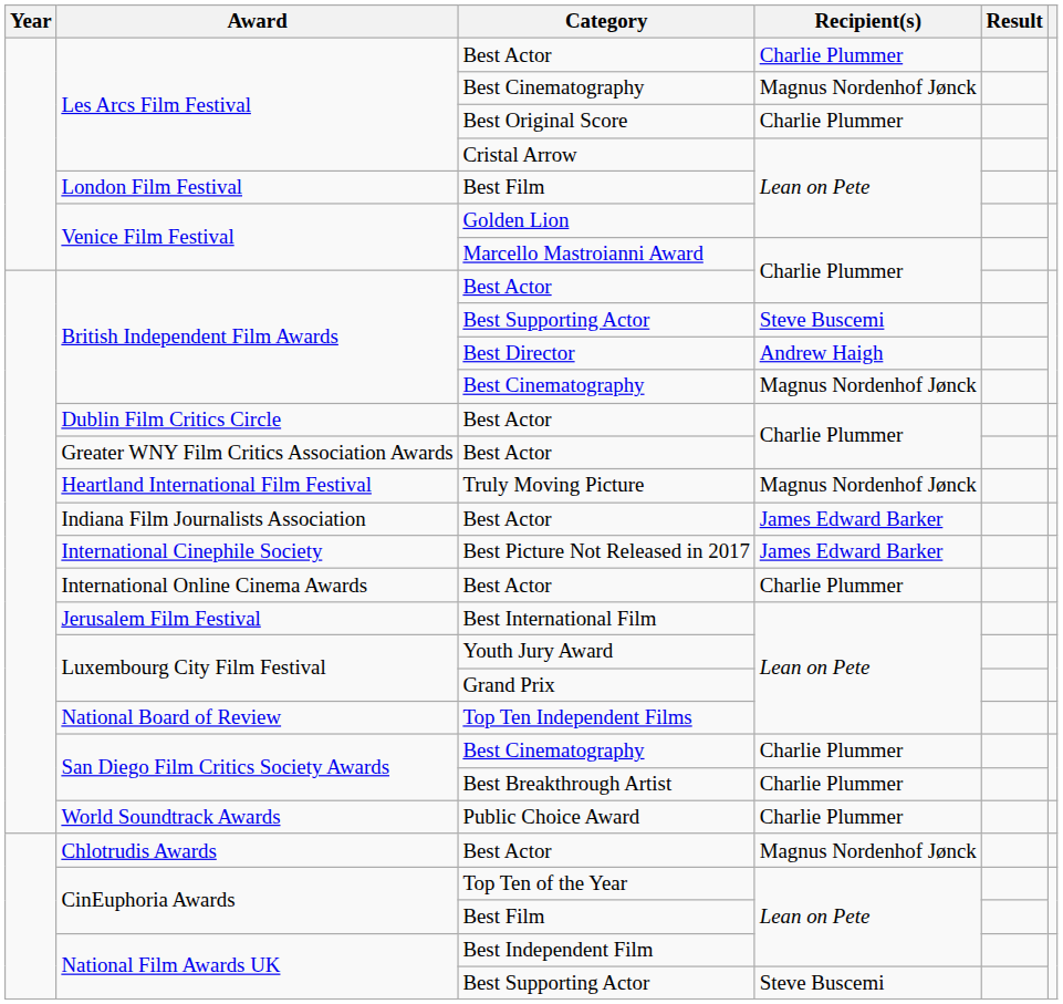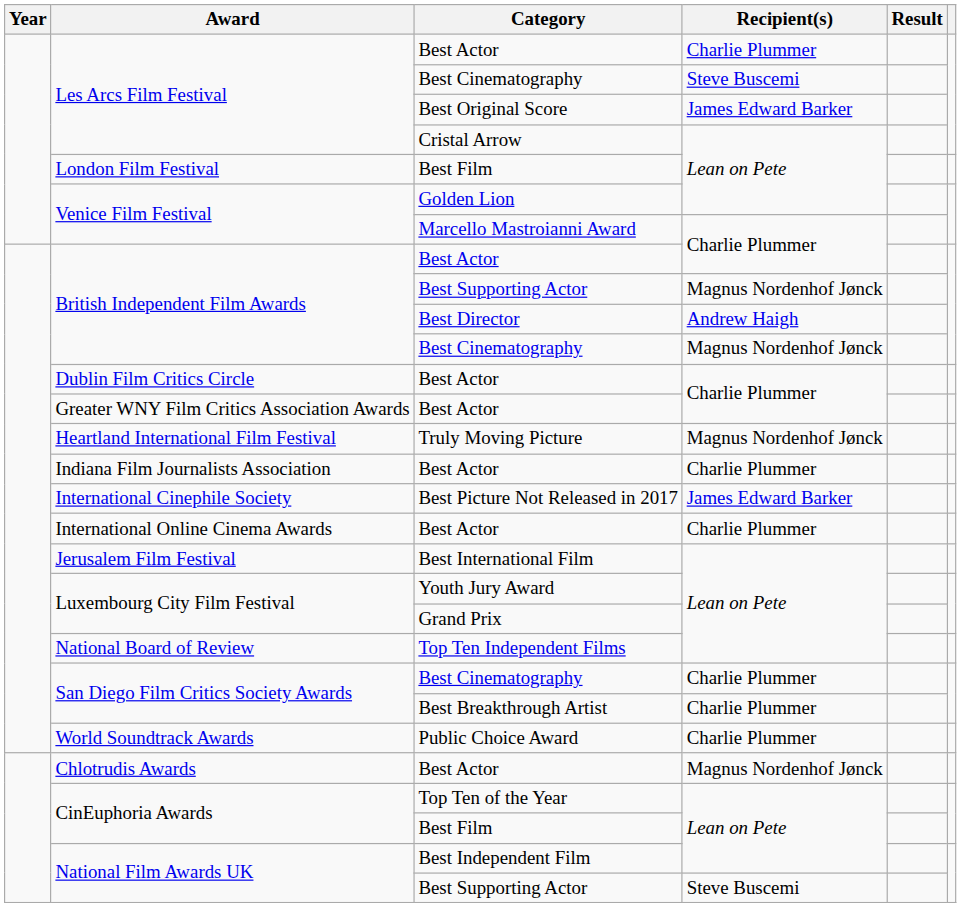 <table class="wikitable plainrowheaders sortable">
 <tr>
 <th scope="col">Year</th>
 <th scope="col">Award</th>
 <th scope="col">Category</th>
 <th scope="col">Recipient(s)</th>
 <th scope="col">Result</th>
 <th scope="col" class="unsortable"></th>
 </tr>
 <tr>
 <td rowspan="7"></td>
 <td rowspan="4"><a href='#'>Les Arcs Film Festival</a></td>
 <td>Best Actor</td>
 <td><a href='#'>Charlie Plummer</a></td>
 <td></td>
 <td rowspan="4" align="center"></td>
 </tr>
 <tr>
 <td>Best Cinematography</td>
-<td>Magnus Nordenhof Jønck</td>
+<td><a href='#'>Steve Buscemi</a></td>
 <td></td>
 </tr>
 <tr>
 <td>Best Original Score</td>
-<td>Charlie Plummer</td>
+<td><a href='#'>James Edward Barker</a></td>
 <td></td>
 </tr>
 <tr>
 <td>Cristal Arrow</td>
 <td rowspan="3"><em>Lean on Pete</em></td>
 <td></td>
 </tr>
 <tr>
 <td><a href='#'>London Film Festival</a></td>
 <td>Best Film</td>
 <td></td>
 <td align="center"></td>
 </tr>
 <tr>
 <td rowspan="2"><a href='#'>Venice Film Festival</a></td>
 <td><a href='#'>Golden Lion</a></td>
 <td></td>
 <td rowspan="2" align="center"></td>
 </tr>
 <tr>
 <td><a href='#'>Marcello Mastroianni Award</a></td>
 <td rowspan="2">Charlie Plummer</td>
 <td></td>
 </tr>
 <tr>
 <td rowspan="17"></td>
 <td rowspan="4"><a href='#'>British Independent Film Awards</a></td>
 <td><a href='#'>Best Actor</a></td>
 <td></td>
 <td rowspan="4" align="center"></td>
 </tr>
 <tr>
 <td><a href='#'>Best Supporting Actor</a></td>
-<td><a href='#'>Steve Buscemi</a></td>
+<td>Magnus Nordenhof Jønck</td>
 <td></td>
 </tr>
 <tr>
 <td><a href='#'>Best Director</a></td>
 <td><a href='#'>Andrew Haigh</a></td>
 <td></td>
 </tr>
 <tr>
 <td><a href='#'>Best Cinematography</a></td>
 <td>Magnus Nordenhof Jønck</td>
 <td></td>
 </tr>
 <tr>
 <td><a href='#'>Dublin Film Critics Circle</a></td>
 <td>Best Actor</td>
 <td rowspan="2">Charlie Plummer</td>
 <td></td>
 <td align="center"></td>
 </tr>
 <tr>
 <td>Greater WNY Film Critics Association Awards</td>
 <td>Best Actor</td>
 <td></td>
 <td align="center"></td>
 </tr>
 <tr>
 <td><a href='#'>Heartland International Film Festival</a></td>
 <td>Truly Moving Picture</td>
 <td>Magnus Nordenhof Jønck</td>
 <td></td>
 <td align="center"></td>
 </tr>
 <tr>
 <td>Indiana Film Journalists Association</td>
 <td>Best Actor</td>
-<td><a href='#'>James Edward Barker</a></td>
+<td>Charlie Plummer</td>
 <td></td>
 <td align="center"></td>
 </tr>
 <tr>
 <td><a href='#'>International Cinephile Society</a></td>
 <td>Best Picture Not Released in 2017</td>
 <td><a href='#'>James Edward Barker</a></td>
 <td></td>
 <td align="center"></td>
 </tr>
 <tr>
 <td>International Online Cinema Awards</td>
 <td>Best Actor</td>
 <td>Charlie Plummer</td>
 <td></td>
 <td align="center"></td>
 </tr>
 <tr>
 <td><a href='#'>Jerusalem Film Festival</a></td>
 <td>Best International Film</td>
 <td rowspan="4"><em>Lean on Pete</em></td>
 <td></td>
 <td align="center"></td>
 </tr>
 <tr>
 <td rowspan="2">Luxembourg City Film Festival</td>
 <td>Youth Jury Award</td>
 <td></td>
 <td rowspan="2" align="center"></td>
 </tr>
 <tr>
 <td>Grand Prix</td>
 <td></td>
 </tr>
 <tr>
 <td><a href='#'>National Board of Review</a></td>
 <td><a href='#'>Top Ten Independent Films</a></td>
 <td></td>
 <td align="center"></td>
 </tr>
 <tr>
 <td rowspan="2"><a href='#'>San Diego Film Critics Society Awards</a></td>
 <td><a href='#'>Best Cinematography</a></td>
 <td>Charlie Plummer</td>
 <td></td>
 <td rowspan="2" align="center"></td>
 </tr>
 <tr>
 <td>Best Breakthrough Artist</td>
 <td>Charlie Plummer</td>
 <td></td>
 </tr>
 <tr>
 <td><a href='#'>World Soundtrack Awards</a></td>
 <td>Public Choice Award</td>
 <td>Charlie Plummer</td>
 <td></td>
 <td align="center"></td>
 </tr>
 <tr>
 <td rowspan="5"></td>
 <td><a href='#'>Chlotrudis Awards</a></td>
 <td>Best Actor</td>
 <td>Magnus Nordenhof Jønck</td>
 <td></td>
 <td align="center"></td>
 </tr>
 <tr>
 <td rowspan="2">CinEuphoria Awards</td>
 <td>Top Ten of the Year</td>
 <td rowspan="3"><em>Lean on Pete</em></td>
 <td></td>
 <td rowspan="2" align="center"></td>
 </tr>
 <tr>
 <td>Best Film</td>
 <td></td>
 </tr>
 <tr>
 <td rowspan="2"><a href='#'>National Film Awards UK</a></td>
 <td>Best Independent Film</td>
 <td></td>
 <td rowspan="2" align="center"></td>
 </tr>
 <tr>
 <td>Best Supporting Actor</td>
 <td>Steve Buscemi</td>
 <td></td>
 </tr>
 <tr>
 </tr>
 </table>
